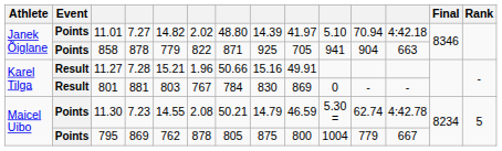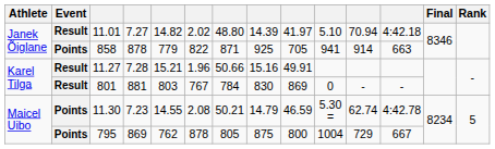 <table class="wikitable" style="font-size:90%">
 <tr>
 <th>Athlete</th>
 <th>Event</th>
 <th></th>
 <th></th>
 <th></th>
 <th></th>
 <th></th>
 <th></th>
 <th></th>
 <th></th>
 <th></th>
 <th></th>
 <th>Final</th>
 <th>Rank</th>
 </tr>
 <tr align=center>
 <td rowspan=2 align=left><a href='#'>Janek Õiglane</a></td>
-<th style="font-size:95%">Points</th>
+<th style="font-size:95%">Result</th>
 <td>11.01</td>
 <td>7.27 </td>
 <td>14.82</td>
 <td>2.02</td>
 <td>48.80 </td>
 <td>14.39</td>
 <td>41.97</td>
 <td>5.10</td>
 <td>70.94</td>
 <td>4:42.18</td>
 <td rowspan="2">8346</td>
 <td rowspan="2"></td>
 </tr>
 <tr align=center>
 <th style="font-size:95%">Points</th>
 <td>858</td>
 <td>878</td>
 <td>779</td>
 <td>822</td>
 <td>871</td>
 <td>925</td>
 <td>705</td>
 <td>941</td>
-<td>904</td>
+<td>914</td>
 <td>663</td>
 </tr>
 <tr align=center>
 <td rowspan=2 align=left><a href='#'>Karel Tilga</a></td>
 <th style="font-size:95%">Result</th>
 <td>11.27 </td>
 <td>7.28 </td>
 <td>15.21 </td>
 <td>1.96 </td>
 <td>50.66 </td>
 <td>15.16 </td>
 <td>49.91</td>
 <td></td>
 <td></td>
 <td></td>
 <td rowspan="2"></td>
 <td rowspan="2">-</td>
 </tr>
 <tr align=center>
 <th style="font-size:95%">Result</th>
 <td>801</td>
 <td>881</td>
 <td>803</td>
 <td>767</td>
 <td>784</td>
 <td>830</td>
 <td>869</td>
 <td>0</td>
 <td>-</td>
 <td>-</td>
 </tr>
 <tr align=center>
 <td rowspan=2 align=left><a href='#'>Maicel Uibo</a></td>
 <th style="font-size:95%">Points</th>
 <td>11.30</td>
 <td>7.23</td>
 <td>14.55</td>
 <td>2.08</td>
 <td>50.21 </td>
 <td>14.79</td>
 <td>46.59</td>
 <td>5.30 =</td>
 <td>62.74</td>
 <td>4:42.78</td>
 <td rowspan="2">8234</td>
 <td rowspan="2">5</td>
 </tr>
 <tr align=center>
 <th style="font-size:95%">Points</th>
 <td>795</td>
 <td>869</td>
 <td>762</td>
 <td>878</td>
 <td>805</td>
 <td>875</td>
 <td>800</td>
 <td>1004</td>
-<td>779</td>
+<td>729</td>
 <td>667</td>
 </tr>
 </table>
